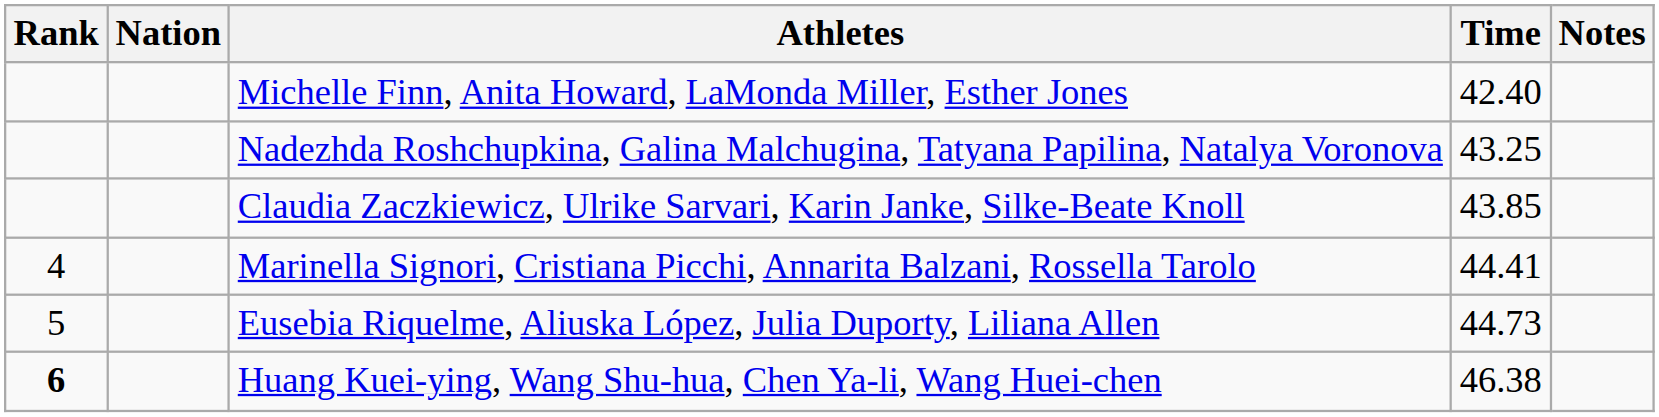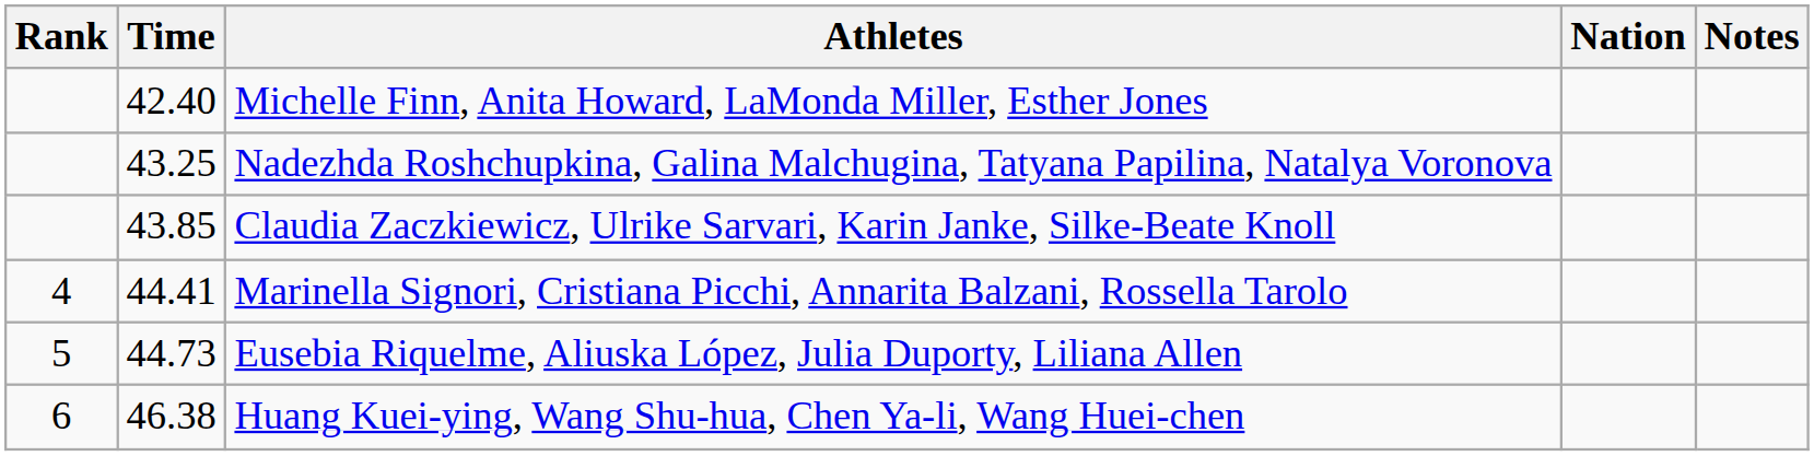 <table class="wikitable sortable" style="text-align:center">
 <tr>
 <th>Rank</th>
+<th>Time</th>
+<th>Athletes</th>
 <th>Nation</th>
-<th>Athletes</th>
-<th>Time</th>
 <th>Notes</th>
 </tr>
 <tr>
 <td></td>
+<td>42.40</td>
+<td align=left><a href='#'>Michelle Finn</a>, <a href='#'>Anita Howard</a>, <a href='#'>LaMonda Miller</a>, <a href='#'>Esther Jones</a></td>
 <td align=left></td>
-<td align=left><a href='#'>Michelle Finn</a>, <a href='#'>Anita Howard</a>, <a href='#'>LaMonda Miller</a>, <a href='#'>Esther Jones</a></td>
-<td>42.40</td>
 <td></td>
 </tr>
 <tr>
 <td></td>
+<td>43.25</td>
+<td align=left><a href='#'>Nadezhda Roshchupkina</a>, <a href='#'>Galina Malchugina</a>, <a href='#'>Tatyana Papilina</a>, <a href='#'>Natalya Voronova</a></td>
 <td align=left></td>
-<td align=left><a href='#'>Nadezhda Roshchupkina</a>, <a href='#'>Galina Malchugina</a>, <a href='#'>Tatyana Papilina</a>, <a href='#'>Natalya Voronova</a></td>
-<td>43.25</td>
 <td></td>
 </tr>
 <tr>
 <td></td>
+<td>43.85</td>
+<td align=left><a href='#'>Claudia Zaczkiewicz</a>, <a href='#'>Ulrike Sarvari</a>, <a href='#'>Karin Janke</a>, <a href='#'>Silke-Beate Knoll</a></td>
 <td align=left></td>
-<td align=left><a href='#'>Claudia Zaczkiewicz</a>, <a href='#'>Ulrike Sarvari</a>, <a href='#'>Karin Janke</a>, <a href='#'>Silke-Beate Knoll</a></td>
-<td>43.85</td>
 <td></td>
 </tr>
 <tr>
 <td>4</td>
+<td>44.41</td>
+<td align=left><a href='#'>Marinella Signori</a>, <a href='#'>Cristiana Picchi</a>, <a href='#'>Annarita Balzani</a>, <a href='#'>Rossella Tarolo</a></td>
 <td align=left></td>
-<td align=left><a href='#'>Marinella Signori</a>, <a href='#'>Cristiana Picchi</a>, <a href='#'>Annarita Balzani</a>, <a href='#'>Rossella Tarolo</a></td>
-<td>44.41</td>
 <td></td>
 </tr>
 <tr>
 <td>5</td>
+<td>44.73</td>
+<td align=left><a href='#'>Eusebia Riquelme</a>, <a href='#'>Aliuska López</a>, <a href='#'>Julia Duporty</a>, <a href='#'>Liliana Allen</a></td>
 <td align=left></td>
-<td align=left><a href='#'>Eusebia Riquelme</a>, <a href='#'>Aliuska López</a>, <a href='#'>Julia Duporty</a>, <a href='#'>Liliana Allen</a></td>
-<td>44.73</td>
 <td></td>
 </tr>
 <tr>
-<td><strong>6</strong></td>
+<td>6</td>
+<td>46.38</td>
+<td align=left><a href='#'>Huang Kuei-ying</a>, <a href='#'>Wang Shu-hua</a>, <a href='#'>Chen Ya-li</a>, <a href='#'>Wang Huei-chen</a></td>
 <td align=left></td>
-<td align=left><a href='#'>Huang Kuei-ying</a>, <a href='#'>Wang Shu-hua</a>, <a href='#'>Chen Ya-li</a>, <a href='#'>Wang Huei-chen</a></td>
-<td>46.38</td>
 <td></td>
 </tr>
 </table>
